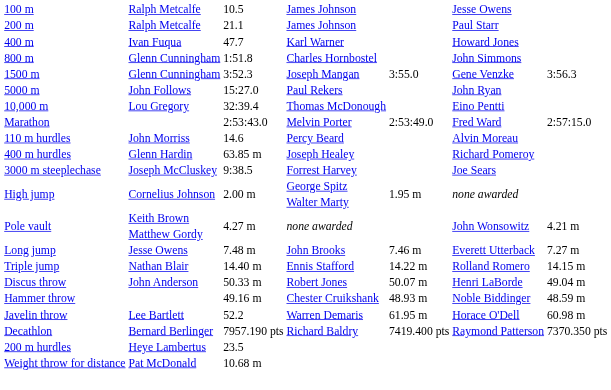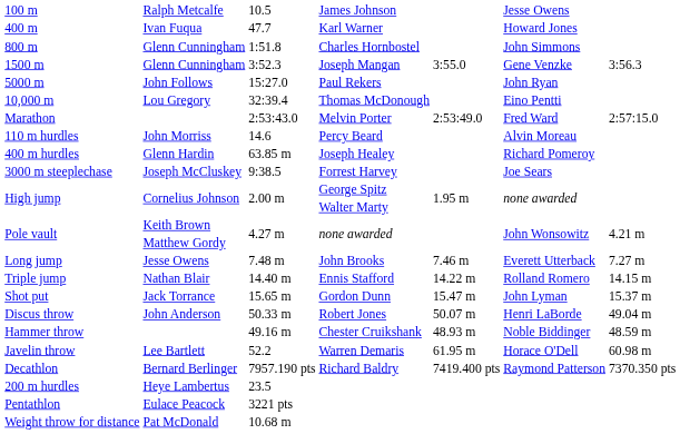 <table>
 <tr>
 <td><a href='#'>100 m</a></td>
 <td><a href='#'>Ralph Metcalfe</a></td>
 <td>10.5</td>
 <td><a href='#'>James Johnson</a></td>
 <td></td>
 <td><a href='#'>Jesse Owens</a></td>
-<td></td>
-</tr>
-<tr>
-<td><a href='#'>200 m</a></td>
-<td><a href='#'>Ralph Metcalfe</a></td>
-<td>21.1</td>
-<td><a href='#'>James Johnson</a></td>
-<td></td>
-<td><a href='#'>Paul Starr</a></td>
 <td></td>
 </tr>
 <tr>
 <td><a href='#'>400 m</a></td>
 <td><a href='#'>Ivan Fuqua</a></td>
 <td>47.7</td>
 <td><a href='#'>Karl Warner</a></td>
 <td></td>
 <td><a href='#'>Howard Jones</a></td>
 <td></td>
 </tr>
 <tr>
 <td><a href='#'>800 m</a></td>
 <td><a href='#'>Glenn Cunningham</a></td>
 <td>1:51.8</td>
 <td><a href='#'>Charles Hornbostel</a></td>
 <td></td>
 <td><a href='#'>John Simmons</a></td>
 <td></td>
 </tr>
 <tr>
 <td><a href='#'>1500 m</a></td>
 <td><a href='#'>Glenn Cunningham</a></td>
 <td>3:52.3</td>
 <td><a href='#'>Joseph Mangan</a></td>
 <td>3:55.0</td>
 <td><a href='#'>Gene Venzke</a></td>
 <td>3:56.3</td>
 </tr>
 <tr>
 <td><a href='#'>5000 m</a></td>
 <td><a href='#'>John Follows</a></td>
 <td>15:27.0</td>
 <td><a href='#'>Paul Rekers</a></td>
 <td></td>
 <td><a href='#'>John Ryan</a></td>
 <td></td>
 </tr>
 <tr>
 <td><a href='#'>10,000 m</a></td>
 <td><a href='#'>Lou Gregory</a></td>
 <td>32:39.4</td>
 <td><a href='#'>Thomas McDonough</a></td>
 <td></td>
 <td><a href='#'>Eino Pentti</a></td>
 <td></td>
 </tr>
 <tr>
 <td><a href='#'>Marathon</a></td>
 <td></td>
 <td>2:53:43.0</td>
 <td><a href='#'>Melvin Porter</a></td>
 <td>2:53:49.0</td>
 <td><a href='#'>Fred Ward</a></td>
 <td>2:57:15.0</td>
 </tr>
 <tr>
 <td><a href='#'>110 m hurdles</a></td>
 <td><a href='#'>John Morriss</a></td>
 <td>14.6</td>
 <td><a href='#'>Percy Beard</a></td>
 <td></td>
 <td><a href='#'>Alvin Moreau</a></td>
 <td></td>
 </tr>
 <tr>
 <td><a href='#'>400 m hurdles</a></td>
 <td><a href='#'>Glenn Hardin</a></td>
 <td>63.85 m</td>
 <td><a href='#'>Joseph Healey</a></td>
 <td></td>
 <td><a href='#'>Richard Pomeroy</a></td>
 <td></td>
 </tr>
 <tr>
 <td><a href='#'>3000 m steeplechase</a></td>
 <td><a href='#'>Joseph McCluskey</a></td>
 <td>9:38.5</td>
 <td><a href='#'>Forrest Harvey</a></td>
 <td></td>
 <td><a href='#'>Joe Sears</a></td>
 <td></td>
 </tr>
 <tr>
 <td rowspan=2><a href='#'>High jump</a></td>
 <td rowspan=2><a href='#'>Cornelius Johnson</a></td>
 <td rowspan=2>2.00 m</td>
 <td><a href='#'>George Spitz</a></td>
 <td rowspan=2>1.95 m</td>
 <td rowspan=2 colspan=2><em>none awarded</em></td>
 </tr>
 <tr>
 <td rowspan=1><a href='#'>Walter Marty</a></td>
 </tr>
 <tr>
 <td rowspan=2><a href='#'>Pole vault</a></td>
 <td><a href='#'>Keith Brown</a></td>
 <td rowspan=2>4.27 m</td>
 <td rowspan=2 colspan=2><em>none awarded</em></td>
 <td rowspan=2><a href='#'>John Wonsowitz</a></td>
 <td rowspan=2>4.21 m</td>
 </tr>
 <tr>
 <td rowspan=1><a href='#'>Matthew Gordy</a></td>
 </tr>
 <tr>
 <td><a href='#'>Long jump</a></td>
 <td><a href='#'>Jesse Owens</a></td>
 <td>7.48 m</td>
 <td><a href='#'>John Brooks</a></td>
 <td>7.46 m</td>
 <td><a href='#'>Everett Utterback</a></td>
 <td>7.27 m</td>
 </tr>
 <tr>
 <td><a href='#'>Triple jump</a></td>
 <td><a href='#'>Nathan Blair</a></td>
 <td>14.40 m</td>
 <td><a href='#'>Ennis Stafford</a></td>
 <td>14.22 m</td>
 <td><a href='#'>Rolland Romero</a></td>
 <td>14.15 m</td>
 </tr>
 <tr>
+<td><a href='#'>Shot put</a></td>
+<td><a href='#'>Jack Torrance</a></td>
+<td>15.65 m</td>
+<td><a href='#'>Gordon Dunn</a></td>
+<td>15.47 m</td>
+<td><a href='#'>John Lyman</a></td>
+<td>15.37 m</td>
+</tr>
+<tr>
 <td><a href='#'>Discus throw</a></td>
 <td><a href='#'>John Anderson</a></td>
 <td>50.33 m</td>
 <td><a href='#'>Robert Jones</a></td>
 <td>50.07 m</td>
 <td><a href='#'>Henri LaBorde</a></td>
 <td>49.04 m</td>
 </tr>
 <tr>
 <td><a href='#'>Hammer throw</a></td>
 <td></td>
 <td>49.16 m</td>
 <td><a href='#'>Chester Cruikshank</a></td>
 <td>48.93 m</td>
 <td><a href='#'>Noble Biddinger</a></td>
 <td>48.59 m</td>
 </tr>
 <tr>
 <td><a href='#'>Javelin throw</a></td>
 <td><a href='#'>Lee Bartlett</a></td>
 <td>52.2</td>
 <td><a href='#'>Warren Demaris</a></td>
 <td>61.95 m</td>
 <td><a href='#'>Horace O'Dell</a></td>
 <td>60.98 m</td>
 </tr>
 <tr>
 <td><a href='#'>Decathlon</a></td>
 <td><a href='#'>Bernard Berlinger</a></td>
 <td>7957.190 pts</td>
 <td><a href='#'>Richard Baldry</a></td>
 <td>7419.400 pts</td>
 <td><a href='#'>Raymond Patterson</a></td>
 <td>7370.350 pts</td>
 </tr>
 <tr>
 <td><a href='#'>200 m hurdles</a></td>
 <td><a href='#'>Heye Lambertus</a></td>
 <td>23.5</td>
 <td></td>
 <td></td>
 <td></td>
 <td></td>
 </tr>
 <tr>
+<td><a href='#'>Pentathlon</a></td>
+<td><a href='#'>Eulace Peacock</a></td>
+<td>3221 pts</td>
+<td></td>
+<td></td>
+<td></td>
+<td></td>
+</tr>
+<tr>
 <td><a href='#'>Weight throw for distance</a></td>
 <td><a href='#'>Pat McDonald</a></td>
 <td>10.68 m</td>
 <td></td>
 <td></td>
 <td></td>
 <td></td>
 </tr>
 </table>
